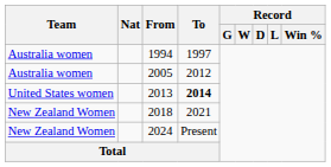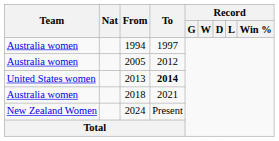 <table class="wikitable" style="text-align: center">
 <tr>
 <th rowspan="2">Team</th>
 <th rowspan="2">Nat</th>
 <th rowspan="2">From</th>
 <th rowspan="2">To</th>
 <th colspan="5">Record</th>
 </tr>
 <tr>
 <th>G</th>
 <th>W</th>
 <th>D</th>
 <th>L</th>
 <th>Win %</th>
 </tr>
 <tr>
 <td align="left"><a href='#'>Australia women</a></td>
 <td></td>
 <td>1994</td>
 <td>1997<br></td>
 </tr>
 <tr>
 <td align="left"><a href='#'>Australia women</a></td>
 <td></td>
 <td>2005</td>
 <td>2012<br></td>
 </tr>
 <tr>
 <td align="left"><a href='#'>United States women</a></td>
 <td></td>
 <td>2013</td>
 <td><strong>2014<br></strong></td>
 </tr>
 <tr>
-<td align="left"><a href='#'>New Zealand Women</a></td>
+<td align="left"><a href='#'>Australia women</a></td>
 <td></td>
 <td>2018</td>
 <td>2021<br></td>
 </tr>
 <tr>
 <td align="left"><a href='#'>New Zealand Women</a></td>
 <td></td>
 <td>2024</td>
 <td>Present<br></td>
 </tr>
 <tr>
 <th colspan="4">Total<br></th>
 </tr>
 </table>
